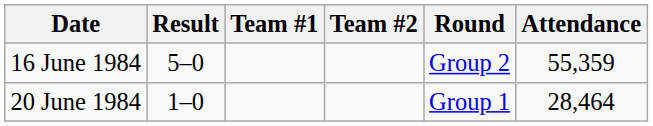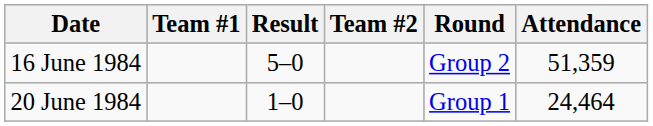 <table class="wikitable plainrowheaders sortable" style="text-align:center">
 <tr>
 <th>Date</th>
+<th>Team #1</th>
 <th>Result</th>
-<th>Team #1</th>
 <th>Team #2</th>
 <th>Round</th>
 <th>Attendance</th>
 </tr>
 <tr>
 <td>16 June 1984</td>
+<td></td>
 <td align=center>5–0</td>
 <td></td>
-<td></td>
 <td><a href='#'>Group 2</a></td>
-<td>55,359</td>
+<td>51,359</td>
 </tr>
 <tr>
 <td>20 June 1984</td>
+<td></td>
 <td align=center>1–0</td>
 <td></td>
-<td></td>
 <td><a href='#'>Group 1</a></td>
-<td>28,464</td>
+<td>24,464</td>
 </tr>
 </table>
